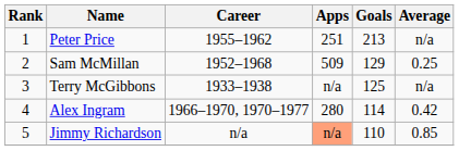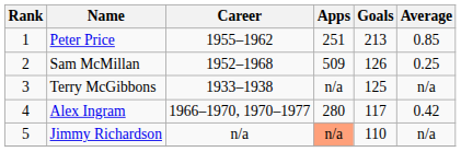 <table class="wikitable sortable" style="text-align: center;">
 <tr>
 <th class="unsortable">Rank</th>
 <th class="unsortable">Name</th>
 <th class="unsortable">Career</th>
 <th>Apps</th>
 <th>Goals</th>
 <th>Average</th>
 </tr>
 <tr>
 <td>1</td>
 <td align="left"><a href='#'>Peter Price</a></td>
 <td>1955–1962</td>
 <td>251</td>
 <td>213</td>
-<td>n/a</td>
+<td>0.85</td>
 </tr>
 <tr>
 <td>2</td>
 <td align="left">Sam McMillan</td>
 <td>1952–1968</td>
 <td>509</td>
-<td>129</td>
+<td>126</td>
 <td>0.25</td>
 </tr>
 <tr>
 <td>3</td>
 <td align="left">Terry McGibbons</td>
 <td>1933–1938</td>
 <td>n/a</td>
 <td>125</td>
 <td>n/a</td>
 </tr>
 <tr>
 <td>4</td>
 <td align="left"><a href='#'>Alex Ingram</a></td>
 <td>1966–1970, 1970–1977</td>
 <td>280</td>
-<td>114</td>
+<td>117</td>
 <td>0.42</td>
 </tr>
 <tr>
 <td>5</td>
 <td align="left"><a href='#'>Jimmy Richardson</a></td>
 <td>n/a</td>
 <td style="background: lightsalmon;">n/a</td>
 <td>110</td>
-<td>0.85</td>
+<td>n/a</td>
 </tr>
 <tr>
 </tr>
 </table>
